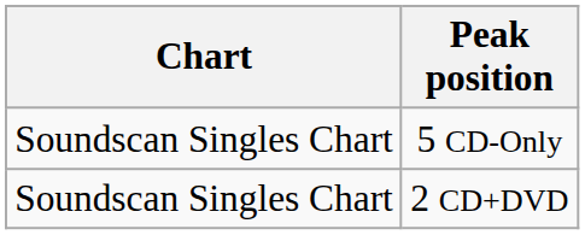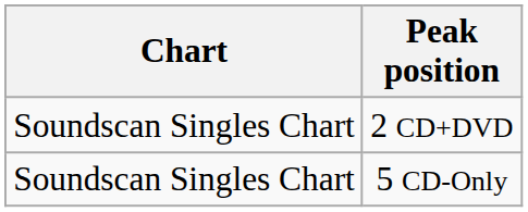 <table class="wikitable">
 <tr>
 <th>Chart</th>
 <th>Peak<br>position</th>
 </tr>
 <tr>
 <td>Soundscan Singles Chart</td>
-<td style="text-align:center;">5 <small>CD-Only</small></td>
+<td style="text-align:center;">2 <small>CD+DVD</small></td>
 </tr>
 <tr>
 <td>Soundscan Singles Chart</td>
-<td style="text-align:center;">2 <small>CD+DVD</small></td>
+<td style="text-align:center;">5 <small>CD-Only</small></td>
 </tr>
 </table>
